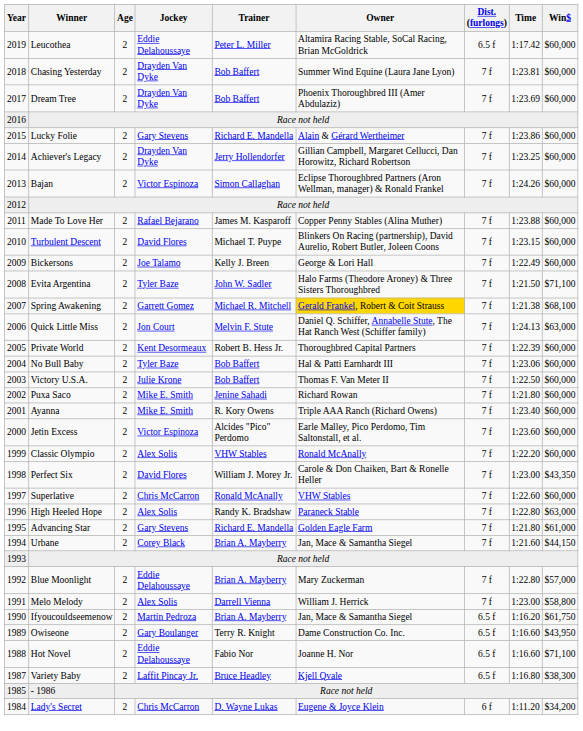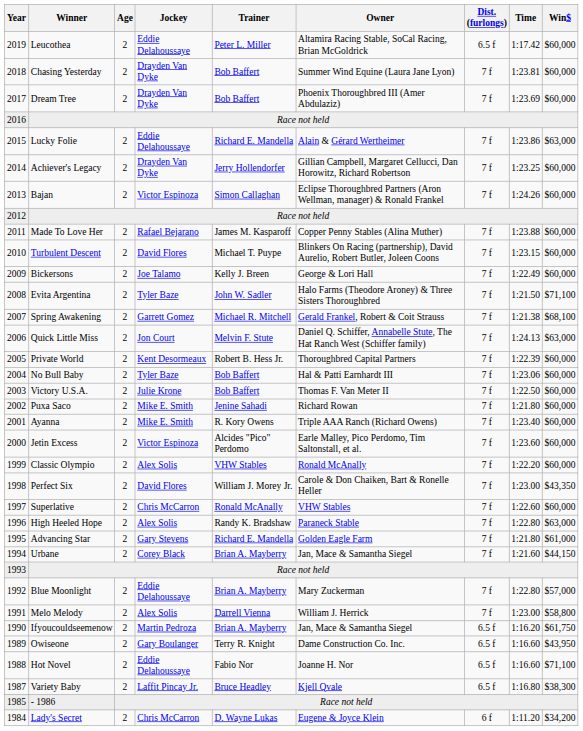 <table class="wikitable sortable" style="font-size:90%">
 <tr>
 <th style="width:30px">Year<br></th>
 <th style="width:110px">Winner<br></th>
 <th style="width:20px">Age<br></th>
 <th style="width:110px">Jockey<br></th>
 <th style="width:120px">Trainer<br></th>
 <th>Owner<br></th>
 <th style="width:25px"><a href='#'>Dist.</a><br> <span>(<a href='#'>furlongs</a>)</span></th>
 <th style="width:25px">Time<br></th>
 <th style="width:25px">Win<a href='#'>$</a><br></th>
 </tr>
 <tr>
 <td align=center>2019</td>
 <td>Leucothea</td>
 <td align=center>2</td>
 <td><a href='#'>Eddie Delahoussaye</a></td>
 <td><a href='#'>Peter L. Miller</a></td>
 <td>Altamira Racing Stable, SoCal Racing, Brian McGoldrick</td>
 <td align=center>6.5 f</td>
 <td>1:17.42</td>
 <td>$60,000</td>
 </tr>
 <tr>
 <td align=center>2018</td>
 <td>Chasing Yesterday</td>
 <td align=center>2</td>
 <td><a href='#'>Drayden Van Dyke</a></td>
 <td><a href='#'>Bob Baffert</a></td>
 <td>Summer Wind Equine (Laura Jane Lyon)</td>
 <td align=center>7 f</td>
 <td>1:23.81</td>
 <td>$60,000</td>
 </tr>
 <tr>
 <td align=center>2017</td>
 <td>Dream Tree</td>
 <td align=center>2</td>
 <td><a href='#'>Drayden Van Dyke</a></td>
 <td><a href='#'>Bob Baffert</a></td>
 <td>Phoenix Thoroughbred III (Amer Abdulaziz)</td>
 <td align=center>7 f</td>
 <td>1:23.69</td>
 <td>$60,000</td>
 </tr>
 <tr bgcolor="#eeeeee">
 <td align=center>2016</td>
 <td align=center  colspan=8><em>Race not held</em></td>
 </tr>
 <tr>
 <td align=center>2015</td>
 <td>Lucky Folie</td>
 <td align=center>2</td>
-<td><a href='#'>Gary Stevens</a></td>
+<td><a href='#'>Eddie Delahoussaye</a></td>
 <td><a href='#'>Richard E. Mandella</a></td>
 <td><a href='#'>Alain</a> & <a href='#'>Gérard Wertheimer</a></td>
 <td align=center>7 f</td>
 <td>1:23.86</td>
-<td>$60,000</td>
+<td>$63,000</td>
 </tr>
 <tr>
 <td align=center>2014</td>
 <td>Achiever's Legacy</td>
 <td align=center>2</td>
 <td><a href='#'>Drayden Van Dyke</a></td>
 <td><a href='#'>Jerry Hollendorfer</a></td>
 <td>Gillian Campbell, Margaret Cellucci, Dan Horowitz, Richard Robertson</td>
 <td align=center>7 f</td>
 <td>1:23.25</td>
 <td>$60,000</td>
 </tr>
 <tr>
 <td align=center>2013</td>
 <td>Bajan</td>
 <td align=center>2</td>
 <td><a href='#'>Victor Espinoza</a></td>
 <td><a href='#'>Simon Callaghan</a></td>
 <td>Eclipse Thoroughbred Partners (Aron Wellman, manager) & Ronald Frankel</td>
 <td align=center>7 f</td>
 <td>1:24.26</td>
 <td>$60,000</td>
 </tr>
 <tr bgcolor="#eeeeee">
 <td align=center>2012</td>
 <td align=center  colspan=8><em>Race not held</em></td>
 </tr>
 <tr>
 <td align=center>2011</td>
 <td>Made To Love Her</td>
 <td align=center>2</td>
 <td><a href='#'>Rafael Bejarano</a></td>
 <td>James M. Kasparoff</td>
 <td>Copper Penny Stables (Alina Muther)</td>
 <td align=center>7 f</td>
 <td>1:23.88</td>
 <td>$60,000</td>
 </tr>
 <tr>
 <td align=center>2010</td>
 <td><a href='#'>Turbulent Descent</a></td>
 <td align=center>2</td>
 <td><a href='#'>David Flores</a></td>
 <td>Michael T. Puype</td>
 <td>Blinkers On Racing (partnership), David Aurelio, Robert Butler, Joleen Coons</td>
 <td align=center>7 f</td>
 <td>1:23.15</td>
 <td>$60,000</td>
 </tr>
 <tr>
 <td align=center>2009</td>
 <td>Bickersons</td>
 <td align=center>2</td>
 <td><a href='#'>Joe Talamo</a></td>
 <td>Kelly J. Breen</td>
 <td>George & Lori Hall</td>
 <td align=center>7 f</td>
 <td>1:22.49</td>
 <td>$60,000</td>
 </tr>
 <tr>
 <td align=center>2008</td>
 <td>Evita Argentina</td>
 <td align=center>2</td>
 <td><a href='#'>Tyler Baze</a></td>
 <td><a href='#'>John W. Sadler</a></td>
 <td>Halo Farms (Theodore Aroney) & Three Sisters Thoroughbred</td>
 <td align=center>7 f</td>
 <td>1:21.50</td>
 <td>$71,100</td>
 </tr>
 <tr>
 <td align=center>2007</td>
 <td>Spring Awakening</td>
 <td align=center>2</td>
 <td><a href='#'>Garrett Gomez</a></td>
 <td><a href='#'>Michael R. Mitchell</a></td>
-<td style="background: gold;"><a href='#'>Gerald Frankel</a>, Robert & Coit Strauss</td>
+<td><a href='#'>Gerald Frankel</a>, Robert & Coit Strauss</td>
 <td align=center>7 f</td>
 <td>1:21.38</td>
 <td>$68,100</td>
 </tr>
 <tr>
 <td align=center>2006</td>
 <td>Quick Little Miss</td>
 <td align=center>2</td>
 <td><a href='#'>Jon Court</a></td>
 <td><a href='#'>Melvin F. Stute</a></td>
 <td>Daniel Q. Schiffer, <a href='#'>Annabelle Stute</a>, The Hat Ranch West (Schiffer family)</td>
 <td align=center>7 f</td>
 <td>1:24.13</td>
 <td>$63,000</td>
 </tr>
 <tr>
 <td align=center>2005</td>
 <td>Private World</td>
 <td align=center>2</td>
 <td><a href='#'>Kent Desormeaux</a></td>
 <td>Robert B. Hess Jr.</td>
 <td>Thoroughbred Capital Partners</td>
 <td align=center>7 f</td>
 <td>1:22.39</td>
 <td>$60,000</td>
 </tr>
 <tr>
 <td align=center>2004</td>
 <td>No Bull Baby</td>
 <td align=center>2</td>
 <td><a href='#'>Tyler Baze</a></td>
 <td><a href='#'>Bob Baffert</a></td>
 <td>Hal & Patti Earnhardt III</td>
 <td align=center>7 f</td>
 <td>1:23.06</td>
 <td>$60,000</td>
 </tr>
 <tr>
 <td align=center>2003</td>
 <td>Victory U.S.A.</td>
 <td align=center>2</td>
 <td><a href='#'>Julie Krone</a></td>
 <td><a href='#'>Bob Baffert</a></td>
 <td>Thomas F. Van Meter II</td>
 <td align=center>7 f</td>
 <td>1:22.50</td>
 <td>$60,000</td>
 </tr>
 <tr>
 <td align=center>2002</td>
 <td>Puxa Saco</td>
 <td align=center>2</td>
 <td><a href='#'>Mike E. Smith</a></td>
 <td><a href='#'>Jenine Sahadi</a></td>
 <td>Richard Rowan</td>
 <td align=center>7 f</td>
 <td>1:21.80</td>
 <td>$60,000</td>
 </tr>
 <tr>
 <td align=center>2001</td>
 <td>Ayanna</td>
 <td align=center>2</td>
 <td><a href='#'>Mike E. Smith</a></td>
 <td>R. Kory Owens</td>
 <td>Triple AAA Ranch (Richard Owens)</td>
 <td align=center>7 f</td>
 <td>1:23.40</td>
 <td>$60,000</td>
 </tr>
 <tr>
 <td align=center>2000</td>
 <td>Jetin Excess</td>
 <td align=center>2</td>
 <td><a href='#'>Victor Espinoza</a></td>
 <td>Alcides "Pico" Perdomo</td>
 <td>Earle Malley, Pico Perdomo, Tim Saltonstall, et al.</td>
 <td align=center>7 f</td>
 <td>1:23.60</td>
 <td>$60,000</td>
 </tr>
 <tr>
 <td align=center>1999</td>
 <td>Classic Olympio</td>
 <td align=center>2</td>
 <td><a href='#'>Alex Solis</a></td>
 <td><a href='#'>VHW Stables</a></td>
 <td><a href='#'>Ronald McAnally</a></td>
 <td align=center>7 f</td>
 <td>1:22.20</td>
 <td>$60,000</td>
 </tr>
 <tr>
 <td align=center>1998</td>
 <td>Perfect Six</td>
 <td align=center>2</td>
 <td><a href='#'>David Flores</a></td>
 <td>William J. Morey Jr.</td>
 <td>Carole & Don Chaiken, Bart & Ronelle Heller</td>
 <td align=center>7 f</td>
 <td>1:23.00</td>
 <td>$43,350</td>
 </tr>
 <tr>
 <td align=center>1997</td>
 <td>Superlative</td>
 <td align=center>2</td>
 <td><a href='#'>Chris McCarron</a></td>
 <td><a href='#'>Ronald McAnally</a></td>
 <td><a href='#'>VHW Stables</a></td>
 <td align=center>7 f</td>
 <td>1:22.60</td>
 <td>$60,000</td>
 </tr>
 <tr>
 <td align=center>1996</td>
 <td>High Heeled Hope</td>
 <td align=center>2</td>
 <td><a href='#'>Alex Solis</a></td>
 <td>Randy K. Bradshaw</td>
 <td><a href='#'>Paraneck Stable</a></td>
 <td align=center>7 f</td>
 <td>1:22.80</td>
 <td>$63,000</td>
 </tr>
 <tr>
 <td align=center>1995</td>
 <td>Advancing Star</td>
 <td align=center>2</td>
 <td><a href='#'>Gary Stevens</a></td>
 <td><a href='#'>Richard E. Mandella</a></td>
 <td><a href='#'>Golden Eagle Farm</a></td>
 <td align=center>7 f</td>
 <td>1:21.80</td>
 <td>$61,000</td>
 </tr>
 <tr>
 <td align=center>1994</td>
 <td>Urbane</td>
 <td align=center>2</td>
 <td><a href='#'>Corey Black</a></td>
 <td><a href='#'>Brian A. Mayberry</a></td>
 <td>Jan, Mace & Samantha Siegel</td>
 <td align=center>7 f</td>
 <td>1:21.60</td>
 <td>$44,150</td>
 </tr>
 <tr bgcolor="#eeeeee">
 <td align=center>1993</td>
 <td align=center  colspan=8><em>Race not held</em></td>
 </tr>
 <tr>
 <td align=center>1992</td>
 <td>Blue Moonlight</td>
 <td align=center>2</td>
 <td><a href='#'>Eddie Delahoussaye</a></td>
 <td><a href='#'>Brian A. Mayberry</a></td>
 <td>Mary Zuckerman</td>
 <td align=center>7 f</td>
 <td>1:22.80</td>
 <td>$57,000</td>
 </tr>
 <tr>
 <td align=center>1991</td>
 <td>Melo Melody</td>
 <td align=center>2</td>
 <td><a href='#'>Alex Solis</a></td>
 <td><a href='#'>Darrell Vienna</a></td>
 <td>William J. Herrick</td>
 <td align=center>7 f</td>
 <td>1:23.00</td>
 <td>$58,800</td>
 </tr>
 <tr>
 <td align=center>1990</td>
 <td>Ifyoucouldseemenow</td>
 <td align=center>2</td>
 <td><a href='#'>Martin Pedroza</a></td>
 <td><a href='#'>Brian A. Mayberry</a></td>
 <td>Jan, Mace & Samantha Siegel</td>
 <td align=center>6.5 f</td>
 <td>1:16.20</td>
 <td>$61,750</td>
 </tr>
 <tr>
 <td align=center>1989</td>
 <td>Owiseone</td>
 <td align=center>2</td>
 <td><a href='#'>Gary Boulanger</a></td>
 <td>Terry R. Knight</td>
 <td>Dame Construction Co. Inc.</td>
 <td align=center>6.5 f</td>
 <td>1:16.60</td>
 <td>$43,950</td>
 </tr>
 <tr>
 <td align=center>1988</td>
 <td>Hot Novel</td>
 <td align=center>2</td>
 <td><a href='#'>Eddie Delahoussaye</a></td>
 <td>Fabio Nor</td>
 <td>Joanne H. Nor</td>
 <td align=center>6.5 f</td>
 <td>1:16.60</td>
 <td>$71,100</td>
 </tr>
 <tr>
 <td align=center>1987</td>
 <td>Variety Baby</td>
 <td align=center>2</td>
 <td><a href='#'>Laffit Pincay Jr.</a></td>
 <td><a href='#'>Bruce Headley</a></td>
 <td><a href='#'>Kjell Qvale</a></td>
 <td align=center>6.5 f</td>
 <td>1:16.80</td>
 <td>$38,300</td>
 </tr>
 <tr bgcolor="#eeeeee">
 <td align=center>1985</td>
 <td>- 1986</td>
 <td align=center  colspan=8><em>Race not held</em></td>
 </tr>
 <tr>
 <td align=center>1984</td>
 <td><a href='#'>Lady's Secret</a></td>
 <td align=center>2</td>
 <td><a href='#'>Chris McCarron</a></td>
 <td><a href='#'>D. Wayne Lukas</a></td>
 <td><a href='#'>Eugene & Joyce Klein</a></td>
 <td align=center>6 f</td>
 <td>1:11.20</td>
 <td>$34,200</td>
 </tr>
 </table>
